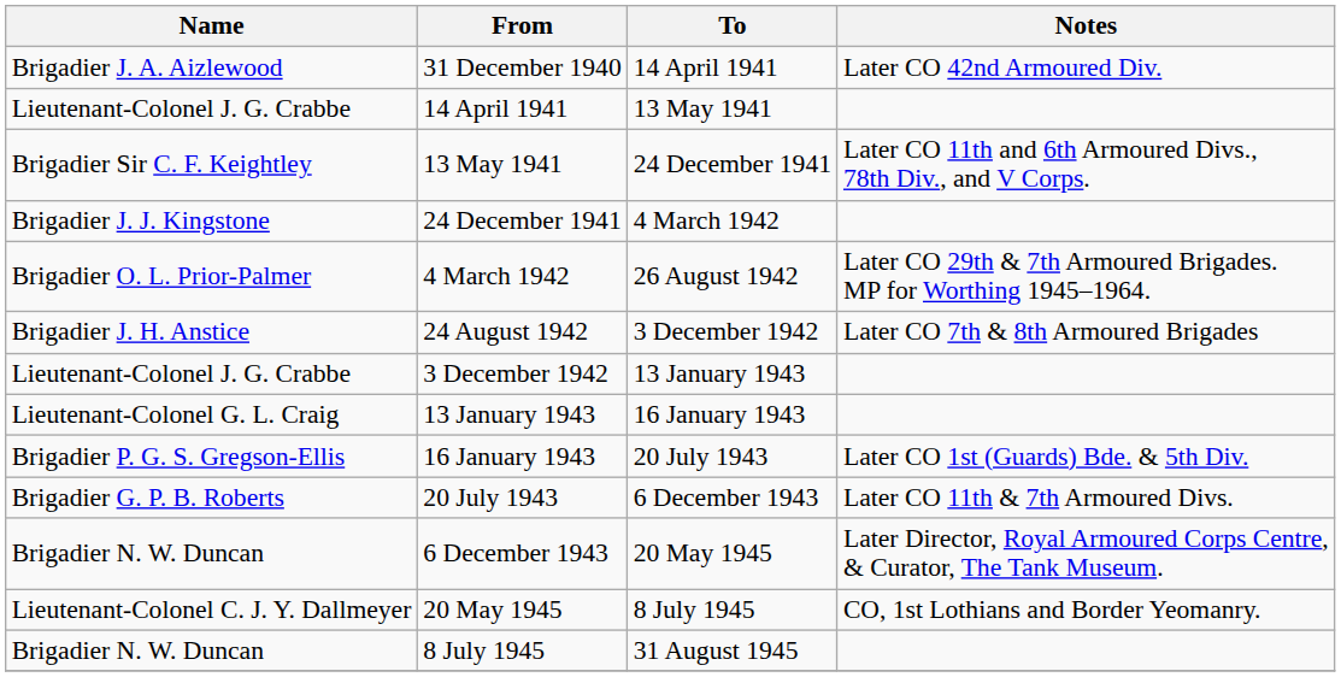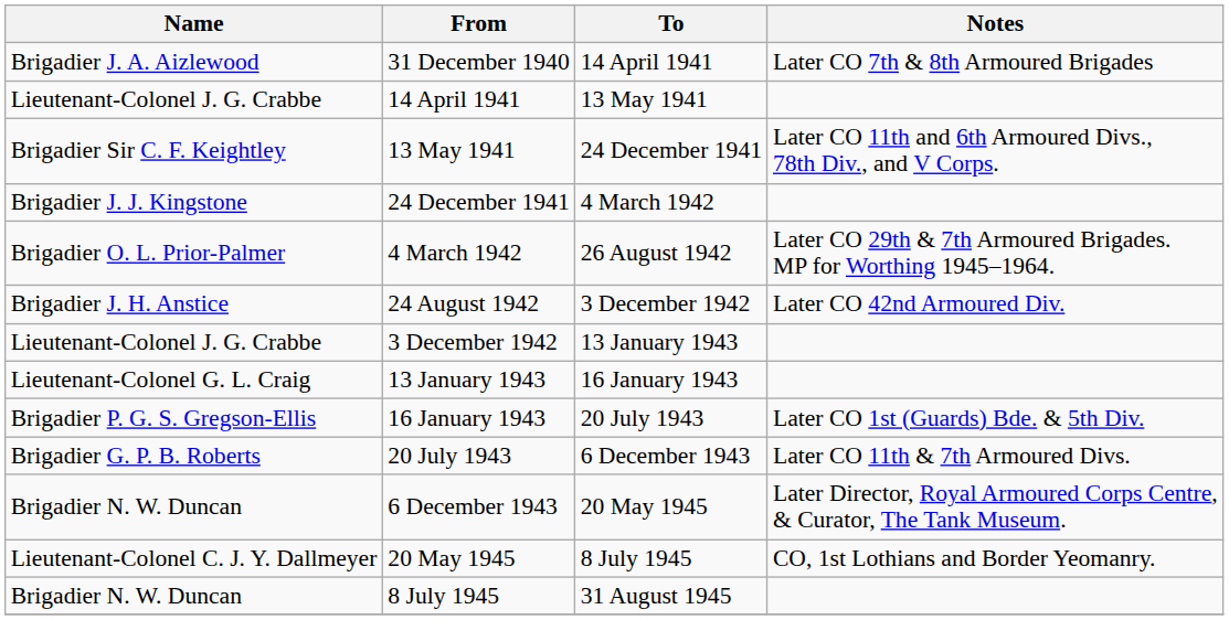 <table class="wikitable">
 <tr>
 <th>Name</th>
 <th>From</th>
 <th>To</th>
 <th>Notes</th>
 </tr>
 <tr>
 <td>Brigadier <a href='#'>J. A. Aizlewood</a></td>
 <td>31 December 1940</td>
 <td>14 April 1941</td>
-<td>Later CO <a href='#'>42nd Armoured Div.</a></td>
+<td>Later CO <a href='#'>7th</a> & <a href='#'>8th</a> Armoured Brigades</td>
 </tr>
 <tr>
 <td>Lieutenant-Colonel J. G. Crabbe</td>
 <td>14 April 1941</td>
 <td>13 May 1941</td>
 <td></td>
 </tr>
 <tr>
 <td>Brigadier Sir <a href='#'>C. F. Keightley</a></td>
 <td>13 May 1941</td>
 <td>24 December 1941</td>
 <td>Later CO <a href='#'>11th</a> and <a href='#'>6th</a> Armoured Divs.,<br> <a href='#'>78th Div.</a>, and <a href='#'>V Corps</a>.</td>
 </tr>
 <tr>
 <td>Brigadier <a href='#'>J. J. Kingstone</a></td>
 <td>24 December 1941</td>
 <td>4 March 1942</td>
 <td></td>
 </tr>
 <tr>
 <td>Brigadier <a href='#'>O. L. Prior-Palmer</a></td>
 <td>4 March 1942</td>
 <td>26 August 1942</td>
 <td>Later CO <a href='#'>29th</a> & <a href='#'>7th</a> Armoured Brigades.<br>MP for <a href='#'>Worthing</a> 1945–1964.</td>
 </tr>
 <tr>
 <td>Brigadier <a href='#'>J. H. Anstice</a></td>
 <td>24 August 1942</td>
 <td>3 December 1942</td>
-<td>Later CO <a href='#'>7th</a> & <a href='#'>8th</a> Armoured Brigades</td>
+<td>Later CO <a href='#'>42nd Armoured Div.</a></td>
 </tr>
 <tr>
 <td>Lieutenant-Colonel J. G. Crabbe</td>
 <td>3 December 1942</td>
 <td>13 January 1943</td>
 <td></td>
 </tr>
 <tr>
 <td>Lieutenant-Colonel G. L. Craig</td>
 <td>13 January 1943</td>
 <td>16 January 1943</td>
 <td></td>
 </tr>
 <tr>
 <td>Brigadier <a href='#'>P. G. S. Gregson-Ellis</a></td>
 <td>16 January 1943</td>
 <td>20 July 1943</td>
 <td>Later CO <a href='#'>1st (Guards) Bde.</a> & <a href='#'>5th Div.</a></td>
 </tr>
 <tr>
 <td>Brigadier <a href='#'>G. P. B. Roberts</a></td>
 <td>20 July 1943</td>
 <td>6 December 1943</td>
 <td>Later CO <a href='#'>11th</a> & <a href='#'>7th</a> Armoured Divs.</td>
 </tr>
 <tr>
 <td>Brigadier N. W. Duncan</td>
 <td>6 December 1943</td>
 <td>20 May 1945</td>
 <td>Later Director, <a href='#'>Royal Armoured Corps Centre</a>,<br> & Curator, <a href='#'>The Tank Museum</a>.</td>
 </tr>
 <tr>
 <td>Lieutenant-Colonel C. J. Y. Dallmeyer</td>
 <td>20 May 1945</td>
 <td>8 July 1945</td>
 <td>CO, 1st Lothians and Border Yeomanry.</td>
 </tr>
 <tr>
 <td>Brigadier N. W. Duncan</td>
 <td>8 July 1945</td>
 <td>31 August 1945</td>
 <td></td>
 </tr>
 <tr>
 </tr>
 </table>
